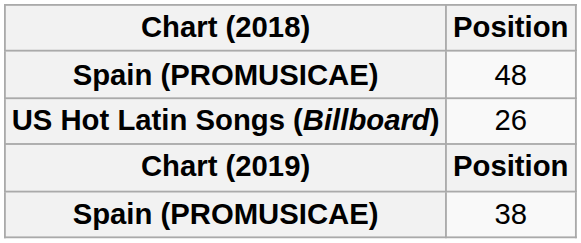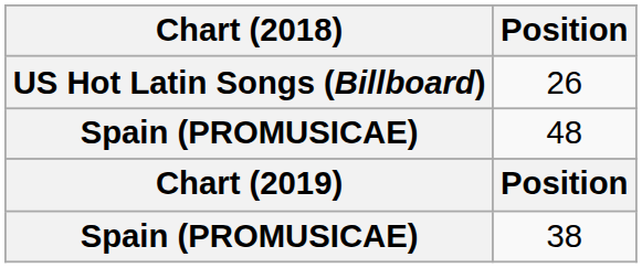 <table class="wikitable plainrowheaders" style="text-align:center">
 <tr>
 <th scope="col">Chart (2018)</th>
 <th scope="col">Position</th>
 </tr>
 <tr>
+<th scope="row">US Hot Latin Songs (<em>Billboard</em>)</th>
+<td>26</td>
+</tr>
+<tr>
 <th scope="row">Spain (PROMUSICAE)</th>
 <td>48</td>
-</tr>
-<tr>
-<th scope="row">US Hot Latin Songs (<em>Billboard</em>)</th>
-<td>26</td>
 </tr>
 <tr>
 <th scope="col">Chart (2019)</th>
 <th scope="col">Position</th>
 </tr>
 <tr>
 <th scope="row">Spain (PROMUSICAE)</th>
 <td>38</td>
 </tr>
 </table>
